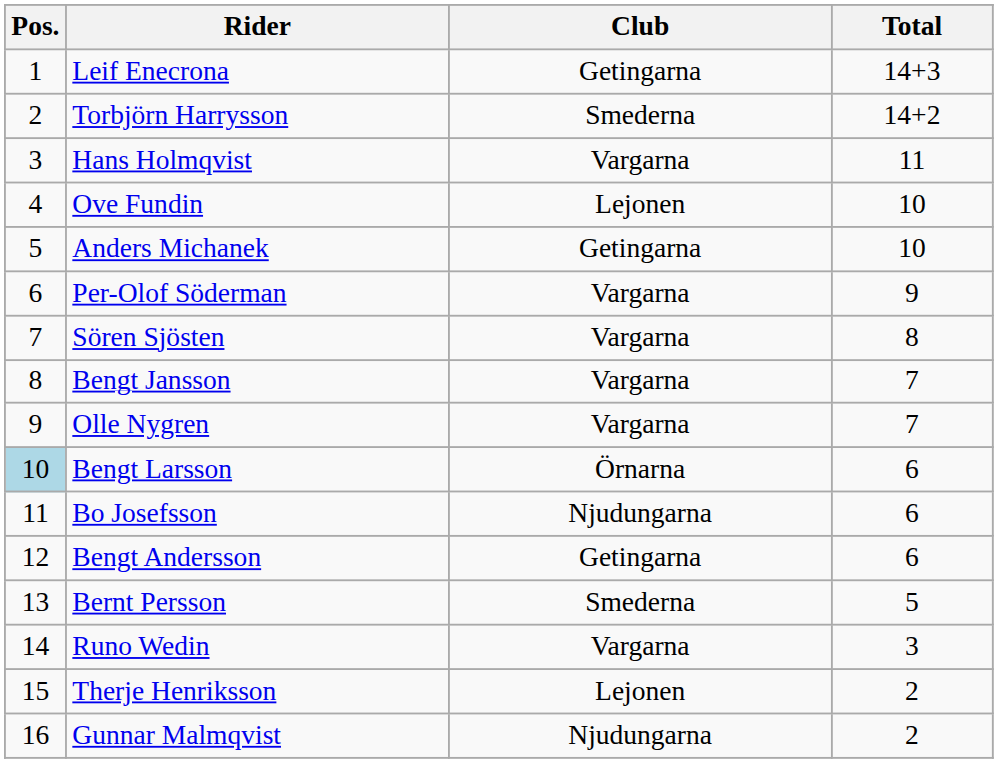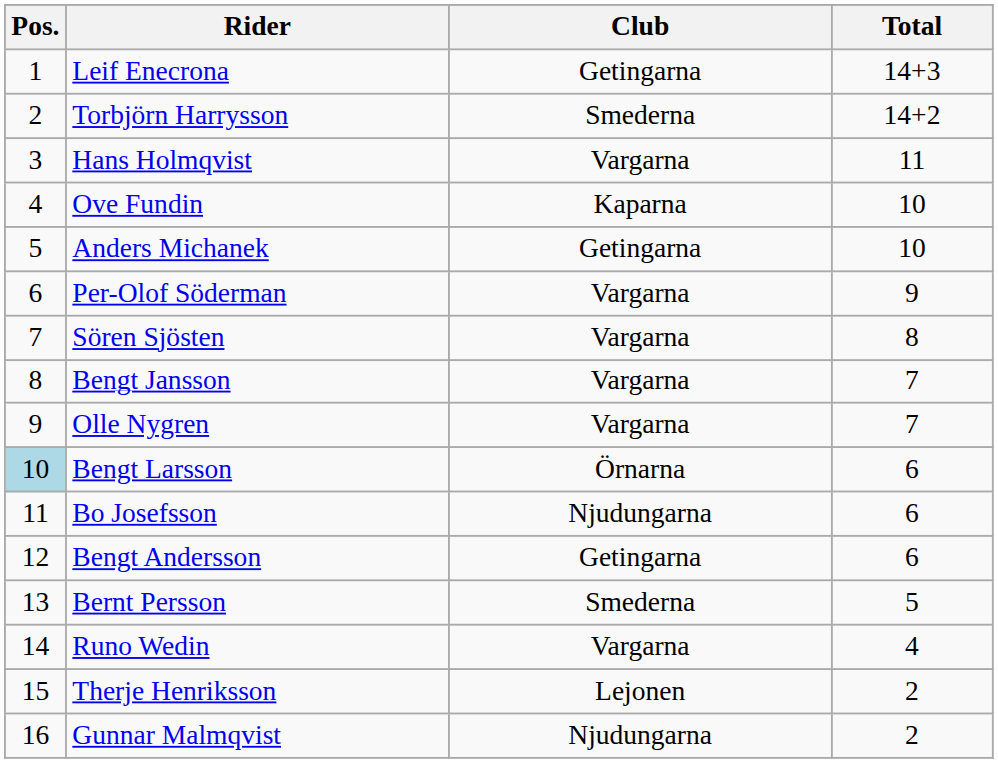 <table class=wikitable style="font-size:93%;">
 <tr>
 <th width=25px>Pos.</th>
 <th width=200px>Rider</th>
 <th width=200px>Club</th>
 <th width=80px>Total</th>
 </tr>
 <tr align=center>
 <td>1</td>
 <td align=left><a href='#'>Leif Enecrona</a></td>
 <td>Getingarna</td>
 <td>14+3</td>
 </tr>
 <tr align=center>
 <td>2</td>
 <td align=left><a href='#'>Torbjörn Harrysson</a></td>
 <td>Smederna</td>
 <td>14+2</td>
 </tr>
 <tr align=center>
 <td>3</td>
 <td align=left><a href='#'>Hans Holmqvist</a></td>
 <td>Vargarna</td>
 <td>11</td>
 </tr>
 <tr align=center>
 <td>4</td>
 <td align=left><a href='#'>Ove Fundin</a></td>
-<td>Lejonen</td>
+<td>Kaparna</td>
 <td>10</td>
 </tr>
 <tr align=center>
 <td>5</td>
 <td align=left><a href='#'>Anders Michanek</a></td>
 <td>Getingarna</td>
 <td>10</td>
 </tr>
 <tr align=center>
 <td>6</td>
 <td align=left><a href='#'>Per-Olof Söderman</a></td>
 <td>Vargarna</td>
 <td>9</td>
 </tr>
 <tr align=center>
 <td>7</td>
 <td align=left><a href='#'>Sören Sjösten</a></td>
 <td>Vargarna</td>
 <td>8</td>
 </tr>
 <tr align=center>
 <td>8</td>
 <td align=left><a href='#'>Bengt Jansson</a></td>
 <td>Vargarna</td>
 <td>7</td>
 </tr>
 <tr align=center>
 <td>9</td>
 <td align=left><a href='#'>Olle Nygren</a></td>
 <td>Vargarna</td>
 <td>7</td>
 </tr>
 <tr align=center>
 <td style="background: lightblue;">10</td>
 <td align=left><a href='#'>Bengt Larsson</a></td>
 <td>Örnarna</td>
 <td>6</td>
 </tr>
 <tr align=center>
 <td>11</td>
 <td align=left><a href='#'>Bo Josefsson</a></td>
 <td>Njudungarna</td>
 <td>6</td>
 </tr>
 <tr align=center>
 <td>12</td>
 <td align=left><a href='#'>Bengt Andersson</a></td>
 <td>Getingarna</td>
 <td>6</td>
 </tr>
 <tr align=center>
 <td>13</td>
 <td align=left><a href='#'>Bernt Persson</a></td>
 <td>Smederna</td>
 <td>5</td>
 </tr>
 <tr align=center>
 <td>14</td>
 <td align=left><a href='#'>Runo Wedin</a></td>
 <td>Vargarna</td>
-<td>3</td>
+<td>4</td>
 </tr>
 <tr align=center>
 <td>15</td>
 <td align=left><a href='#'>Therje Henriksson</a></td>
 <td>Lejonen</td>
 <td>2</td>
 </tr>
 <tr align=center>
 <td>16</td>
 <td align=left><a href='#'>Gunnar Malmqvist</a></td>
 <td>Njudungarna</td>
 <td>2</td>
 </tr>
 </table>
